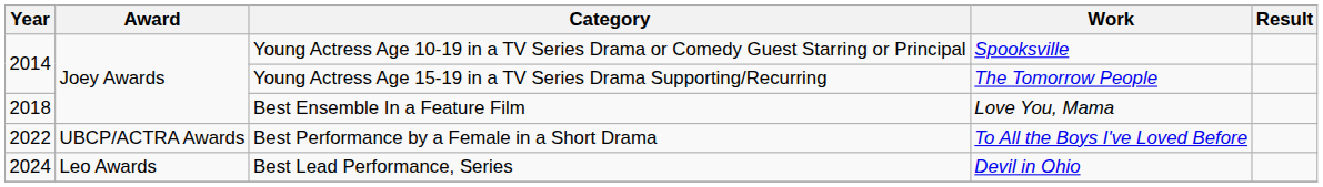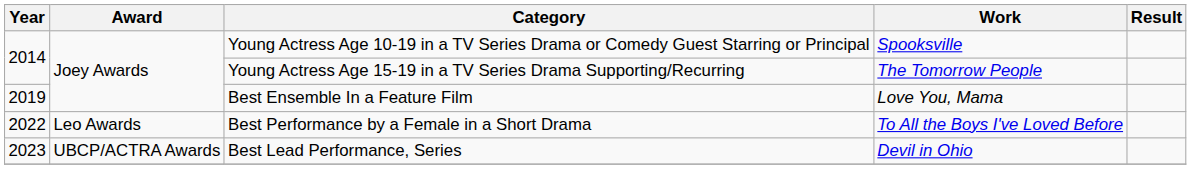 <table class="wikitable">
 <tr>
 <th>Year</th>
 <th>Award</th>
 <th>Category</th>
 <th>Work</th>
 <th>Result</th>
 </tr>
 <tr>
 <td rowspan="2">2014</td>
 <td rowspan="3">Joey Awards</td>
 <td>Young Actress Age 10-19 in a TV Series Drama or Comedy Guest Starring or Principal</td>
 <td><em><a href='#'>Spooksville</a></em></td>
 <td></td>
 </tr>
 <tr>
 <td>Young Actress Age 15-19 in a TV Series Drama Supporting/Recurring</td>
 <td><em><a href='#'>The Tomorrow People</a></em></td>
 <td></td>
 </tr>
 <tr>
-<td>2018</td>
+<td>2019</td>
 <td>Best Ensemble In a Feature Film</td>
 <td><em>Love You, Mama</em></td>
 <td></td>
 </tr>
 <tr>
 <td>2022</td>
-<td>UBCP/ACTRA Awards</td>
+<td>Leo Awards</td>
 <td>Best Performance by a Female in a Short Drama</td>
 <td><em><a href='#'>To All the Boys I've Loved Before</a></em></td>
 <td></td>
 </tr>
 <tr>
-<td>2024</td>
-<td>Leo Awards</td>
+<td>2023</td>
+<td>UBCP/ACTRA Awards</td>
 <td>Best Lead Performance, Series</td>
 <td><em><a href='#'>Devil in Ohio</a></em></td>
 <td></td>
 </tr>
 <tr>
 </tr>
 </table>
